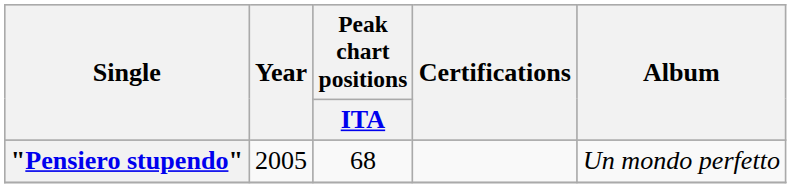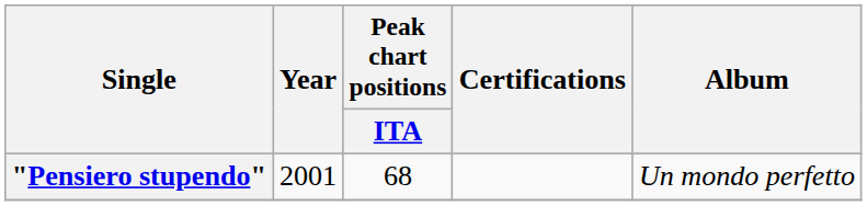 <table class="wikitable plainrowheaders" style="text-align:center;" border="1">
 <tr>
 <th rowspan="2" scope="column">Single</th>
 <th rowspan="2" scope="column">Year</th>
 <th scope="col" style="width:3em;font-size:90%;">Peak chart<br>positions</th>
 <th rowspan="2" scope="column">Certifications</th>
 <th rowspan="2" style="text-align:center;">Album</th>
 </tr>
 <tr>
 <th scope="column"><a href='#'>ITA</a><br></th>
 </tr>
 <tr>
 <th scope="row">"<a href='#'>Pensiero stupendo</a>"</th>
-<td>2005</td>
+<td>2001</td>
 <td>68</td>
 <td align="left"></td>
 <td><em>Un mondo perfetto</em></td>
 </tr>
 <tr>
 </tr>
 </table>
